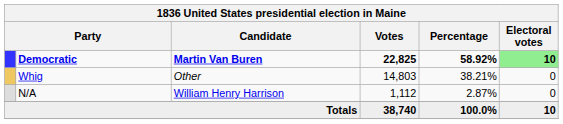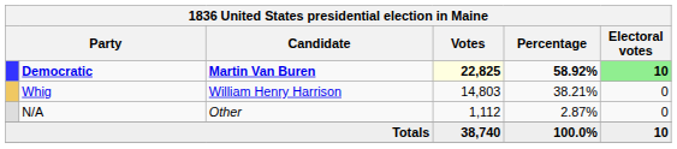 <table class="wikitable" style="font-size: 95%;">
 <tr>
 <th colspan="6">1836 United States presidential election in Maine</th>
 </tr>
 <tr>
 <th colspan="2" style="width: 15em">Party</th>
 <th style="width: 17em">Candidate</th>
 <th style="width: 5em">Votes</th>
 <th style="width: 7em">Percentage</th>
 <th style="width: 5em">Electoral votes</th>
 </tr>
 <tr>
 <th style="background-color:#3333FF; width: 3px"></th>
 <td style="width: 130px"><strong><a href='#'>Democratic</a></strong></td>
 <td><strong><a href='#'>Martin Van Buren</a></strong></td>
-<td align="right"><strong>22,825</strong></td>
+<td align="right" style="background: lightyellow;"><strong>22,825</strong></td>
 <td align="right"><strong>58.92%</strong></td>
 <td align="right" style="background: lightgreen;"><strong>10</strong></td>
 </tr>
 <tr>
 <th style="background-color:#F0C862; width: 3px"></th>
 <td style="width: 130px"><a href='#'>Whig</a></td>
-<td><em>Other</em></td>
+<td><a href='#'>William Henry Harrison</a></td>
 <td align="right">14,803</td>
 <td align="right">38.21%</td>
 <td align="right">0</td>
 </tr>
 <tr>
 <th style="background-color:#DDDDDD; width: 3px"></th>
 <td style="width: 130px">N/A</td>
-<td><a href='#'>William Henry Harrison</a></td>
+<td><em>Other</em></td>
 <td align="right">1,112</td>
 <td align="right">2.87%</td>
 <td align="right">0</td>
 </tr>
 <tr>
 </tr>
 <tr bgcolor="#EEEEEE">
 <td colspan="3" align="right"><strong>Totals</strong></td>
 <td align="right"><strong>38,740</strong></td>
 <td align="right"><strong>100.0%</strong></td>
 <td align="right"><strong>10</strong></td>
 </tr>
 <tr>
 </tr>
 </table>
